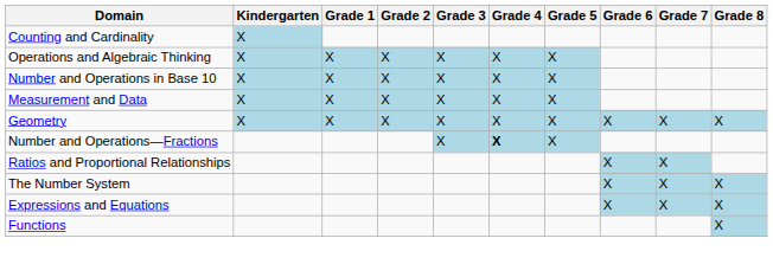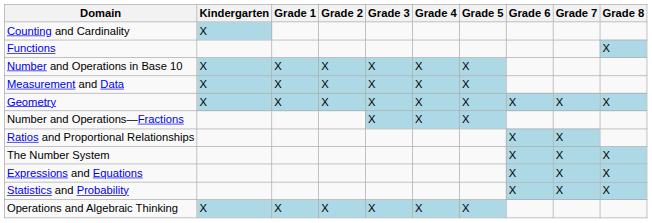 <table class="wikitable">
 <tr>
 <th>Domain</th>
 <th>Kindergarten</th>
 <th>Grade 1</th>
 <th>Grade 2</th>
 <th>Grade 3</th>
 <th>Grade 4</th>
 <th>Grade 5</th>
 <th>Grade 6</th>
 <th>Grade 7</th>
 <th>Grade 8</th>
 </tr>
 <tr>
 <td><a href='#'>Counting</a> and Cardinality</td>
 <td style="background: lightblue;">X</td>
 <td> </td>
 <td> </td>
 <td> </td>
 <td> </td>
 <td> </td>
 <td> </td>
 <td> </td>
 <td> </td>
 </tr>
 <tr>
-<td>Operations and Algebraic Thinking</td>
-<td style="background: lightblue;">X</td>
-<td style="background: lightblue;">X</td>
-<td style="background: lightblue;">X</td>
-<td style="background: lightblue;">X</td>
-<td style="background: lightblue;">X</td>
-<td style="background: lightblue;">X</td>
+<td><a href='#'>Functions</a></td>
 <td> </td>
 <td> </td>
 <td> </td>
+<td> </td>
+<td> </td>
+<td> </td>
+<td> </td>
+<td> </td>
+<td style="background: lightblue;">X</td>
 </tr>
 <tr>
 <td><a href='#'>Number</a> and Operations in Base 10</td>
 <td style="background: lightblue;">X</td>
 <td style="background: lightblue;">X</td>
 <td style="background: lightblue;">X</td>
 <td style="background: lightblue;">X</td>
 <td style="background: lightblue;">X</td>
 <td style="background: lightblue;">X</td>
 <td> </td>
 <td> </td>
 <td> </td>
 </tr>
 <tr>
 <td><a href='#'>Measurement</a> and <a href='#'>Data</a></td>
 <td style="background: lightblue;">X</td>
 <td style="background: lightblue;">X</td>
 <td style="background: lightblue;">X</td>
 <td style="background: lightblue;">X</td>
 <td style="background: lightblue;">X</td>
 <td style="background: lightblue;">X</td>
 <td> </td>
 <td> </td>
 <td> </td>
 </tr>
 <tr>
 <td><a href='#'>Geometry</a></td>
 <td style="background: lightblue;">X</td>
 <td style="background: lightblue;">X</td>
 <td style="background: lightblue;">X</td>
 <td style="background: lightblue;">X</td>
 <td style="background: lightblue;">X</td>
 <td style="background: lightblue;">X</td>
 <td style="background: lightblue;">X</td>
 <td style="background: lightblue;">X</td>
 <td style="background: lightblue;">X</td>
 </tr>
 <tr>
 <td>Number and Operations—<a href='#'>Fractions</a></td>
 <td> </td>
 <td> </td>
 <td> </td>
 <td style="background: lightblue;">X</td>
-<td style="background: lightblue;"><strong>X</strong></td>
+<td style="background: lightblue;">X</td>
 <td style="background: lightblue;">X</td>
 <td> </td>
 <td> </td>
 <td> </td>
 </tr>
 <tr>
 <td><a href='#'>Ratios</a> and Proportional Relationships</td>
 <td> </td>
 <td> </td>
 <td> </td>
 <td> </td>
 <td> </td>
 <td> </td>
 <td style="background: lightblue;">X</td>
 <td style="background: lightblue;">X</td>
 <td> </td>
 </tr>
 <tr>
 <td>The Number System</td>
 <td> </td>
 <td> </td>
 <td> </td>
 <td> </td>
 <td> </td>
 <td> </td>
 <td style="background: lightblue;">X</td>
 <td style="background: lightblue;">X</td>
 <td style="background: lightblue;">X</td>
 </tr>
 <tr>
 <td><a href='#'>Expressions</a> and <a href='#'>Equations</a></td>
 <td> </td>
 <td> </td>
 <td> </td>
 <td> </td>
 <td> </td>
 <td> </td>
 <td style="background: lightblue;">X</td>
 <td style="background: lightblue;">X</td>
 <td style="background: lightblue;">X</td>
 </tr>
 <tr>
-<td><a href='#'>Functions</a></td>
-<td> </td>
-<td> </td>
+<td><a href='#'>Statistics</a> and <a href='#'>Probability</a></td>
 <td> </td>
 <td> </td>
 <td> </td>
 <td> </td>
 <td> </td>
 <td> </td>
 <td style="background: lightblue;">X</td>
+<td style="background: lightblue;">X</td>
+<td style="background: lightblue;">X</td>
+</tr>
+<tr>
+<td>Operations and Algebraic Thinking</td>
+<td style="background: lightblue;">X</td>
+<td style="background: lightblue;">X</td>
+<td style="background: lightblue;">X</td>
+<td style="background: lightblue;">X</td>
+<td style="background: lightblue;">X</td>
+<td style="background: lightblue;">X</td>
+<td> </td>
+<td> </td>
+<td> </td>
 </tr>
 </table>
